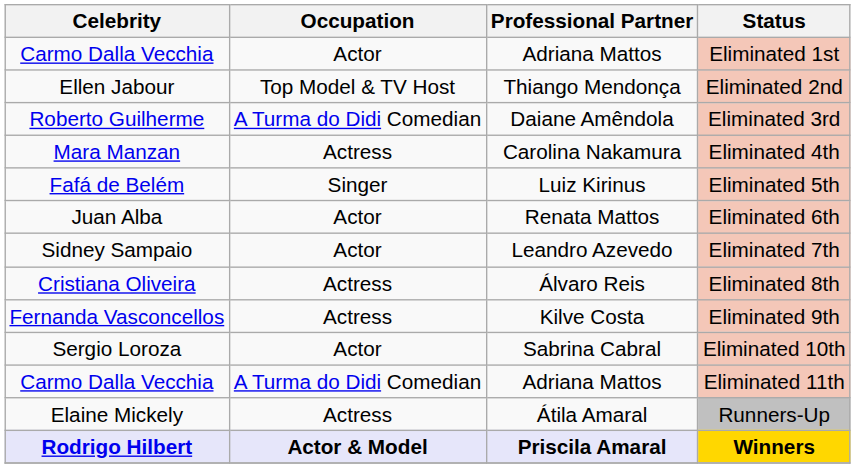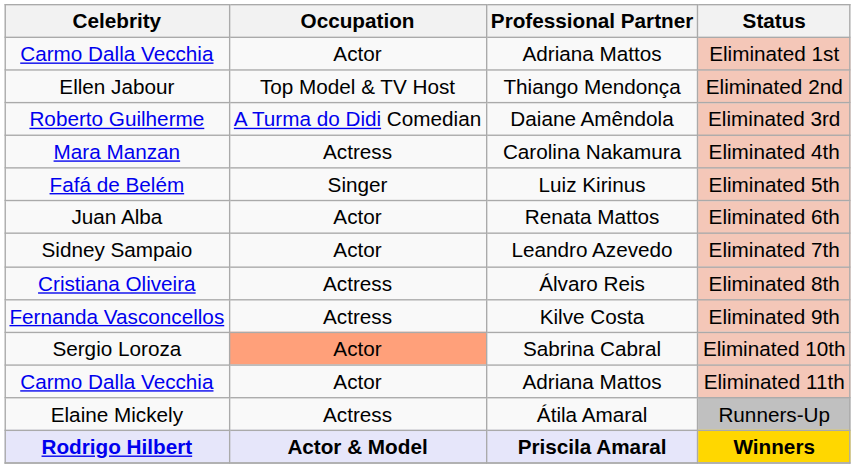 <table class="wikitable" style="text-align: center; white-space:nowrap; margin:auto; font-size:95.2%;">
 <tr>
 <th>Celebrity</th>
 <th>Occupation</th>
 <th>Professional Partner</th>
 <th>Status</th>
 </tr>
 <tr>
 <td><a href='#'>Carmo Dalla Vecchia</a><br></td>
 <td>Actor</td>
 <td>Adriana Mattos</td>
 <td bgcolor="F4C7B8">Eliminated 1st<br></td>
 </tr>
 <tr>
 <td>Ellen Jabour</td>
 <td>Top Model & TV Host</td>
 <td>Thiango Mendonça</td>
 <td bgcolor="F4C7B8">Eliminated 2nd<br></td>
 </tr>
 <tr>
 <td><a href='#'>Roberto Guilherme</a></td>
 <td><a href='#'>A Turma do Didi</a> Comedian</td>
 <td>Daiane Amêndola</td>
 <td bgcolor="F4C7B8">Eliminated 3rd<br></td>
 </tr>
 <tr>
 <td><a href='#'>Mara Manzan</a></td>
 <td>Actress</td>
 <td>Carolina Nakamura</td>
 <td bgcolor="F4C7B8">Eliminated 4th<br></td>
 </tr>
 <tr>
 <td><a href='#'>Fafá de Belém</a></td>
 <td>Singer</td>
 <td>Luiz Kirinus</td>
 <td bgcolor="F4C7B8">Eliminated 5th<br></td>
 </tr>
 <tr>
 <td>Juan Alba</td>
 <td>Actor</td>
 <td>Renata Mattos</td>
 <td bgcolor="F4C7B8">Eliminated 6th<br></td>
 </tr>
 <tr>
 <td>Sidney Sampaio</td>
 <td>Actor</td>
 <td>Leandro Azevedo</td>
 <td bgcolor="F4C7B8">Eliminated 7th<br></td>
 </tr>
 <tr>
 <td><a href='#'>Cristiana Oliveira</a></td>
 <td>Actress</td>
 <td>Álvaro Reis</td>
 <td bgcolor="F4C7B8">Eliminated 8th<br></td>
 </tr>
 <tr>
 <td><a href='#'>Fernanda Vasconcellos</a></td>
 <td>Actress</td>
 <td>Kilve Costa</td>
 <td bgcolor="F4C7B8">Eliminated 9th<br></td>
 </tr>
 <tr>
 <td>Sergio Loroza</td>
-<td>Actor</td>
+<td style="background: lightsalmon;">Actor</td>
 <td>Sabrina Cabral</td>
 <td bgcolor="F4C7B8">Eliminated 10th<br></td>
 </tr>
 <tr>
 <td><a href='#'>Carmo Dalla Vecchia</a></td>
-<td><a href='#'>A Turma do Didi</a> Comedian</td>
+<td>Actor</td>
 <td>Adriana Mattos</td>
 <td bgcolor="F4C7B8">Eliminated 11th<br></td>
 </tr>
 <tr>
 <td>Elaine Mickely</td>
 <td>Actress</td>
 <td>Átila Amaral</td>
 <td bgcolor="C0C0C0">Runners-Up<br></td>
 </tr>
 <tr>
 <td bgcolor="E6E6FA"><strong><a href='#'>Rodrigo Hilbert</a></strong></td>
 <td bgcolor="E6E6FA"><strong>Actor & Model</strong></td>
 <td bgcolor="E6E6FA"><strong>Priscila Amaral</strong></td>
 <td bgcolor="FFD700"><strong>Winners</strong><br></td>
 </tr>
 <tr>
 </tr>
 </table>
